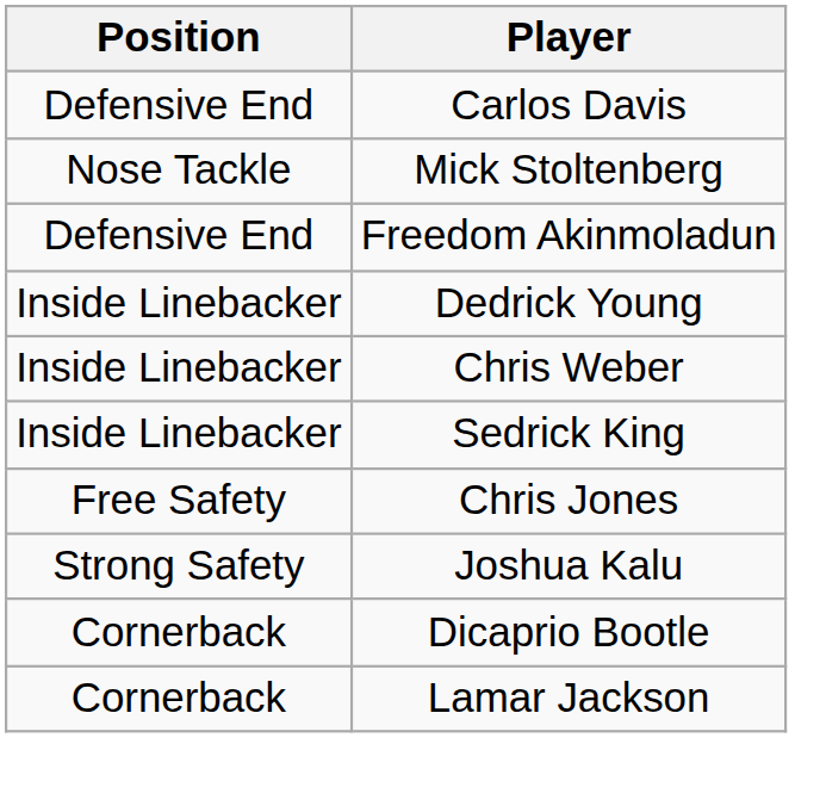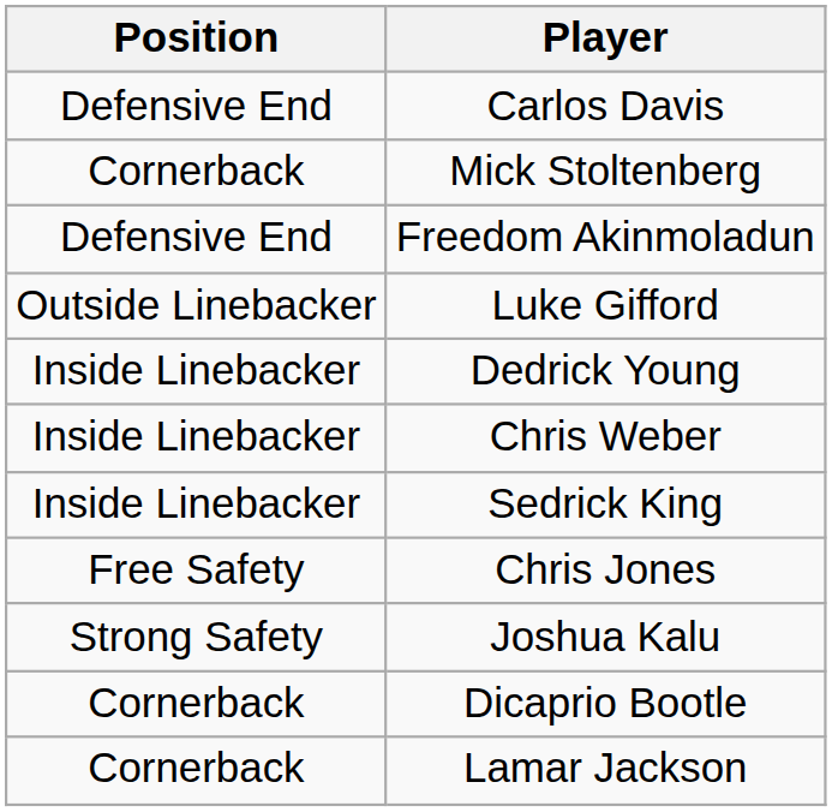 <table class="wikitable" style="text-align: center;">
 <tr>
 <th>Position</th>
 <th>Player</th>
 </tr>
 <tr>
 <td>Defensive End</td>
 <td>Carlos Davis</td>
 </tr>
 <tr>
-<td>Nose Tackle</td>
+<td>Cornerback</td>
 <td>Mick Stoltenberg</td>
 </tr>
 <tr>
 <td>Defensive End</td>
 <td>Freedom Akinmoladun</td>
+</tr>
+<tr>
+<td>Outside Linebacker</td>
+<td>Luke Gifford</td>
 </tr>
 <tr>
 <td>Inside Linebacker</td>
 <td>Dedrick Young</td>
 </tr>
 <tr>
 <td>Inside Linebacker</td>
 <td>Chris Weber</td>
 </tr>
 <tr>
 <td>Inside Linebacker</td>
 <td>Sedrick King</td>
 </tr>
 <tr>
 <td>Free Safety</td>
 <td>Chris Jones</td>
 </tr>
 <tr>
 <td>Strong Safety</td>
 <td>Joshua Kalu</td>
 </tr>
 <tr>
 <td>Cornerback</td>
 <td>Dicaprio Bootle</td>
 </tr>
 <tr>
 <td>Cornerback</td>
 <td>Lamar Jackson</td>
 </tr>
 </table>
